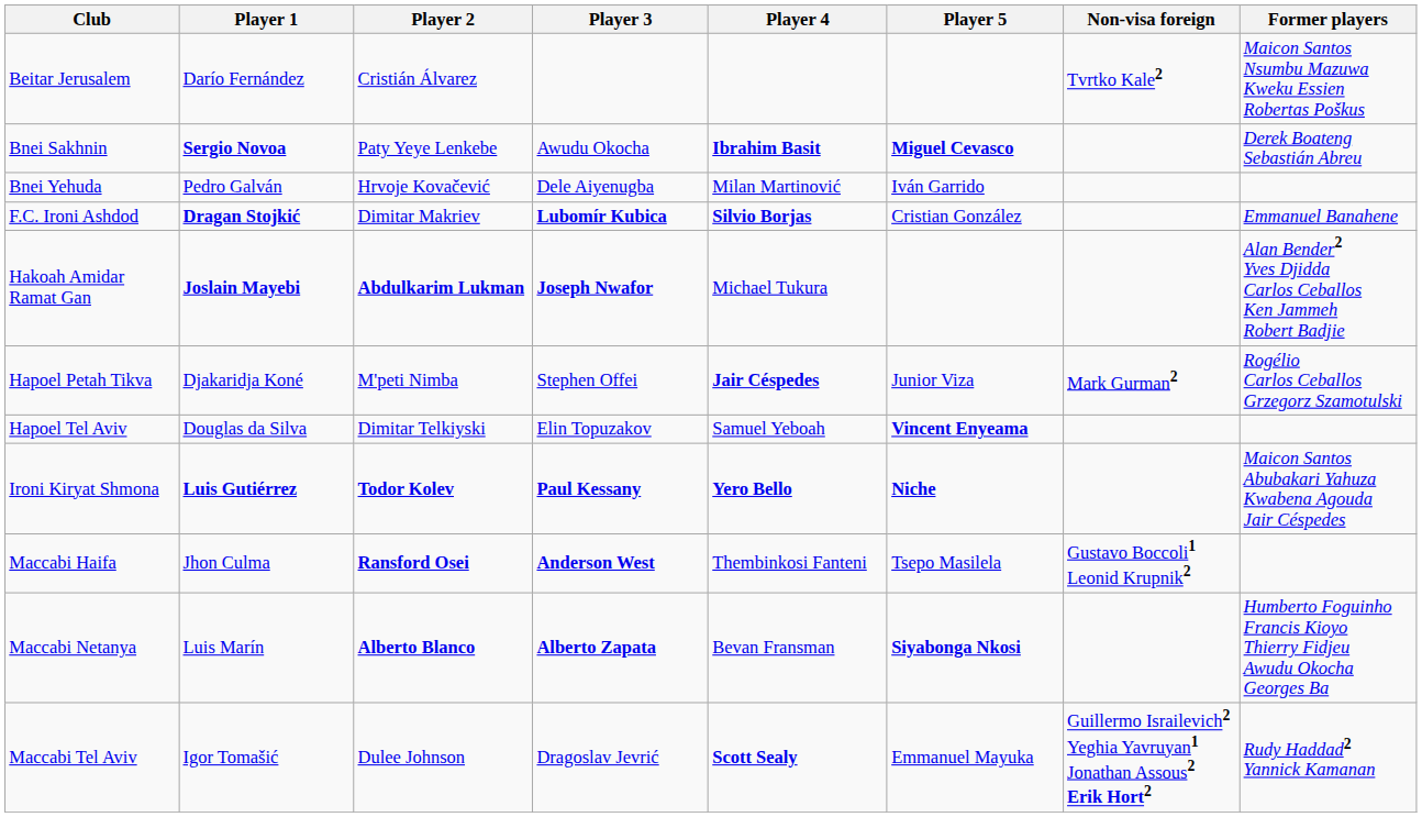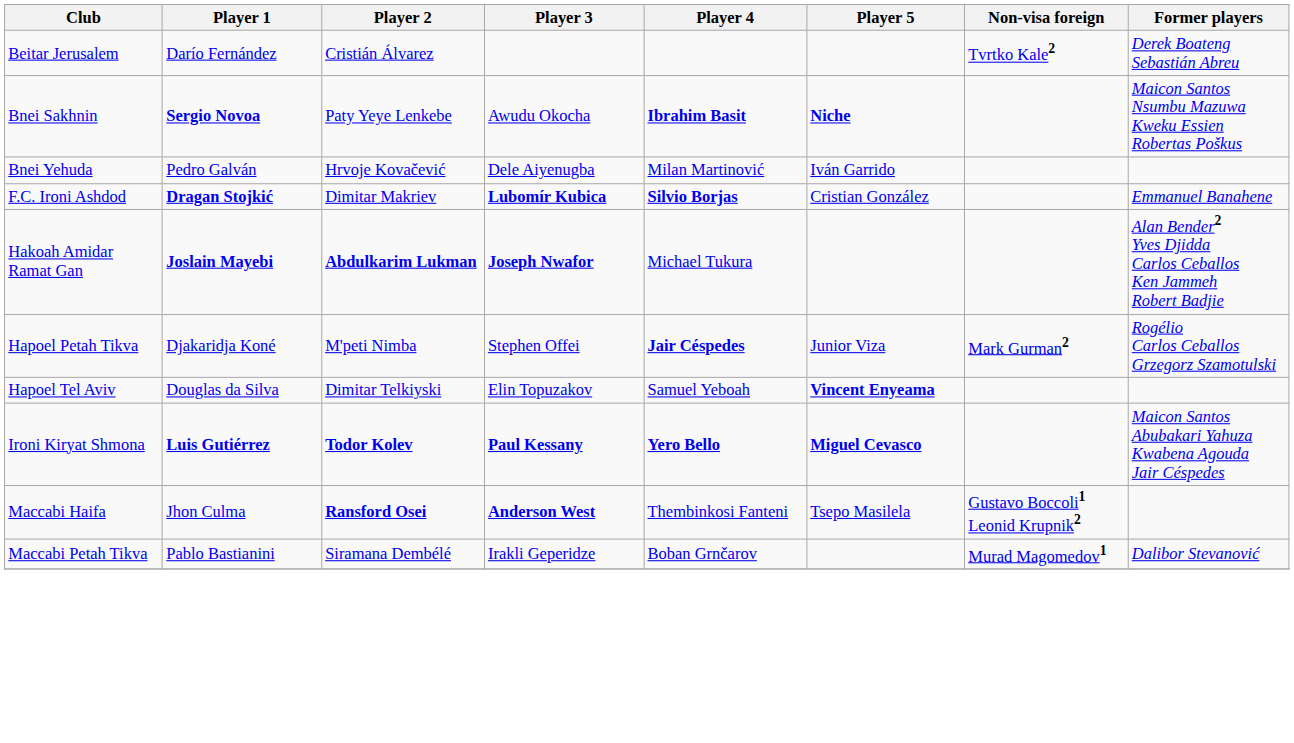 <table class="wikitable">
 <tr>
 <th width="170">Club</th>
 <th width="170">Player 1</th>
 <th width="170">Player 2</th>
 <th width="170">Player 3</th>
 <th width="170">Player 4</th>
 <th width="170">Player 5</th>
 <th width="170">Non-visa foreign</th>
 <th width="170">Former players</th>
 </tr>
 <tr>
 <td><a href='#'>Beitar Jerusalem</a></td>
 <td> <a href='#'>Darío Fernández</a></td>
 <td> <a href='#'>Cristián Álvarez</a></td>
 <td></td>
 <td></td>
 <td></td>
 <td> <a href='#'>Tvrtko Kale</a><sup><strong>2</strong></sup></td>
-<td> <em><a href='#'>Maicon Santos</a></em> <br>  <em><a href='#'>Nsumbu Mazuwa</a></em> <br>  <em><a href='#'>Kweku Essien</a></em> <br>  <em><a href='#'>Robertas Poškus</a></em></td>
+<td> <em><a href='#'>Derek Boateng</a></em> <br>  <em><a href='#'>Sebastián Abreu</a></em></td>
 </tr>
 <tr>
 <td><a href='#'>Bnei Sakhnin</a></td>
 <td> <strong><a href='#'>Sergio Novoa</a></strong></td>
 <td> <a href='#'>Paty Yeye Lenkebe</a></td>
 <td> <a href='#'>Awudu Okocha</a></td>
 <td> <strong><a href='#'>Ibrahim Basit</a></strong></td>
-<td> <strong><a href='#'>Miguel Cevasco</a></strong></td>
+<td> <strong><a href='#'>Niche</a></strong></td>
 <td></td>
-<td> <em><a href='#'>Derek Boateng</a></em> <br>  <em><a href='#'>Sebastián Abreu</a></em></td>
+<td> <em><a href='#'>Maicon Santos</a></em> <br>  <em><a href='#'>Nsumbu Mazuwa</a></em> <br>  <em><a href='#'>Kweku Essien</a></em> <br>  <em><a href='#'>Robertas Poškus</a></em></td>
 </tr>
 <tr>
 <td><a href='#'>Bnei Yehuda</a></td>
 <td> <a href='#'>Pedro Galván</a></td>
 <td> <a href='#'>Hrvoje Kovačević</a></td>
 <td> <a href='#'>Dele Aiyenugba</a></td>
 <td> <a href='#'>Milan Martinović</a></td>
 <td> <a href='#'>Iván Garrido</a></td>
 <td></td>
 <td></td>
 </tr>
 <tr>
 <td><a href='#'>F.C. Ironi Ashdod</a></td>
 <td> <strong><a href='#'>Dragan Stojkić</a></strong></td>
 <td> <a href='#'>Dimitar Makriev</a></td>
 <td> <strong><a href='#'>Lubomír Kubica</a></strong></td>
 <td> <strong><a href='#'>Silvio Borjas</a></strong></td>
 <td> <a href='#'>Cristian González</a></td>
 <td></td>
 <td> <em><a href='#'>Emmanuel Banahene</a></em></td>
 </tr>
 <tr>
 <td><a href='#'>Hakoah Amidar Ramat Gan</a></td>
 <td> <strong><a href='#'>Joslain Mayebi</a></strong></td>
 <td> <strong><a href='#'>Abdulkarim Lukman</a></strong></td>
 <td> <strong><a href='#'>Joseph Nwafor</a></strong></td>
 <td> <a href='#'>Michael Tukura</a></td>
 <td></td>
 <td></td>
 <td> <em><a href='#'>Alan Bender</a></em><sup><strong>2</strong></sup> <br>  <em><a href='#'>Yves Djidda</a></em> <br>  <em><a href='#'>Carlos Ceballos</a></em> <br>  <em><a href='#'>Ken Jammeh</a></em> <br>  <em><a href='#'>Robert Badjie</a></em></td>
 </tr>
 <tr>
 <td><a href='#'>Hapoel Petah Tikva</a></td>
 <td> <a href='#'>Djakaridja Koné</a></td>
 <td> <a href='#'>M'peti Nimba</a></td>
 <td> <a href='#'>Stephen Offei</a></td>
 <td> <strong><a href='#'>Jair Céspedes</a></strong></td>
 <td> <a href='#'>Junior Viza</a></td>
 <td> <a href='#'>Mark Gurman</a><sup><strong>2</strong></sup></td>
 <td> <em><a href='#'>Rogélio</a></em> <br>  <em><a href='#'>Carlos Ceballos</a></em> <br>  <em><a href='#'>Grzegorz Szamotulski</a></em></td>
 </tr>
 <tr>
 <td><a href='#'>Hapoel Tel Aviv</a></td>
 <td> <a href='#'>Douglas da Silva</a></td>
 <td> <a href='#'>Dimitar Telkiyski</a></td>
 <td> <a href='#'>Elin Topuzakov</a></td>
 <td> <a href='#'>Samuel Yeboah</a></td>
 <td><strong> <a href='#'>Vincent Enyeama</a></strong></td>
 <td></td>
 <td></td>
 </tr>
 <tr>
 <td><a href='#'>Ironi Kiryat Shmona</a></td>
 <td> <strong><a href='#'>Luis Gutiérrez</a></strong></td>
 <td> <strong><a href='#'>Todor Kolev</a></strong></td>
 <td> <strong><a href='#'>Paul Kessany</a></strong></td>
 <td> <strong><a href='#'>Yero Bello</a></strong></td>
-<td> <strong><a href='#'>Niche</a></strong></td>
+<td> <strong><a href='#'>Miguel Cevasco</a></strong></td>
 <td></td>
 <td> <em><a href='#'>Maicon Santos</a></em> <br>  <em><a href='#'>Abubakari Yahuza</a></em> <br>  <em><a href='#'>Kwabena Agouda</a></em> <br>  <em><a href='#'>Jair Céspedes</a></em></td>
 </tr>
 <tr>
 <td><a href='#'>Maccabi Haifa</a></td>
 <td> <a href='#'>Jhon Culma</a></td>
 <td> <strong><a href='#'>Ransford Osei</a></strong></td>
 <td> <strong><a href='#'>Anderson West</a></strong></td>
 <td> <a href='#'>Thembinkosi Fanteni</a></td>
 <td> <a href='#'>Tsepo Masilela</a></td>
 <td> <a href='#'>Gustavo Boccoli</a><sup><strong>1</strong></sup> <br>  <a href='#'>Leonid Krupnik</a><sup><strong>2</strong></sup></td>
 <td></td>
 </tr>
 <tr>
-<td><a href='#'>Maccabi Netanya</a></td>
-<td> <a href='#'>Luis Marín</a></td>
-<td> <strong><a href='#'>Alberto Blanco</a></strong></td>
-<td> <strong><a href='#'>Alberto Zapata</a></strong></td>
-<td> <a href='#'>Bevan Fransman</a></td>
-<td> <strong><a href='#'>Siyabonga Nkosi</a></strong></td>
+<td><a href='#'>Maccabi Petah Tikva</a></td>
+<td> <a href='#'>Pablo Bastianini</a></td>
+<td> <a href='#'>Siramana Dembélé</a></td>
+<td> <a href='#'>Irakli Geperidze</a></td>
+<td> <a href='#'>Boban Grnčarov</a></td>
 <td></td>
-<td> <em><a href='#'>Humberto Foguinho</a></em> <br>  <em><a href='#'>Francis Kioyo</a></em> <br>  <em><a href='#'>Thierry Fidjeu</a></em> <br>  <em><a href='#'>Awudu Okocha</a></em> <br>  <em><a href='#'>Georges Ba</a></em></td>
-</tr>
-<tr>
-<td><a href='#'>Maccabi Tel Aviv</a></td>
-<td> <a href='#'>Igor Tomašić</a></td>
-<td> <a href='#'>Dulee Johnson</a></td>
-<td> <a href='#'>Dragoslav Jevrić</a></td>
-<td> <strong><a href='#'>Scott Sealy</a></strong></td>
-<td> <a href='#'>Emmanuel Mayuka</a></td>
-<td> <a href='#'>Guillermo Israilevich</a><sup><strong>2</strong></sup> <br>  <a href='#'>Yeghia Yavruyan</a><sup><strong>1</strong></sup> <br>  <a href='#'>Jonathan Assous</a><sup><strong>2</strong></sup> <br>  <strong><a href='#'>Erik Hort</a></strong><sup><strong>2</strong></sup></td>
-<td> <em><a href='#'>Rudy Haddad</a></em><sup><strong>2</strong></sup> <br>  <em><a href='#'>Yannick Kamanan</a></em></td>
+<td> <a href='#'>Murad Magomedov</a><sup><strong>1</strong></sup></td>
+<td> <em><a href='#'>Dalibor Stevanović</a></em></td>
 </tr>
 <tr>
 </tr>
 </table>
